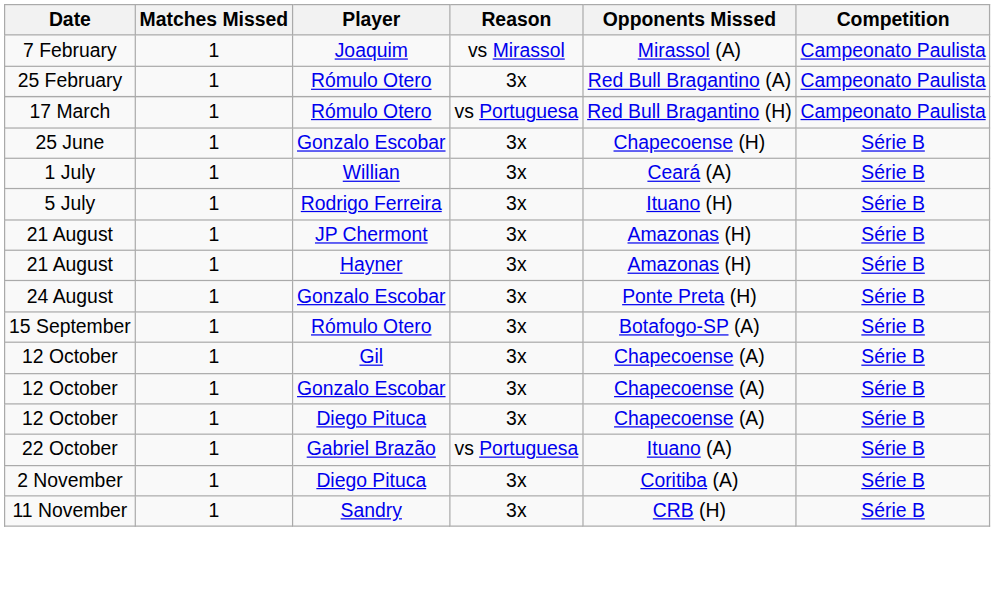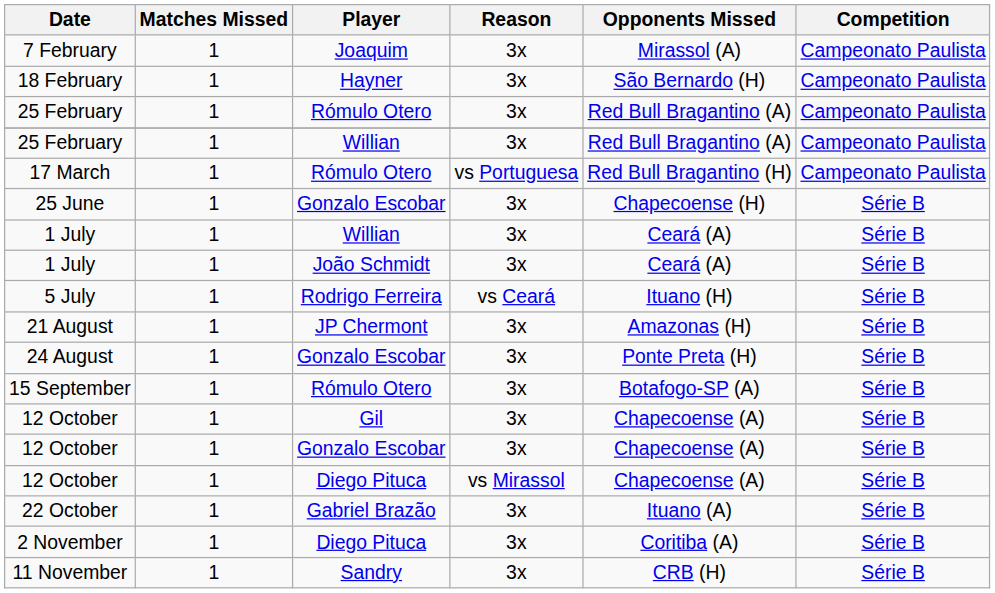 <table class="wikitable" style="text-align: center">
 <tr>
 <th>Date</th>
 <th>Matches Missed</th>
 <th>Player</th>
 <th>Reason</th>
 <th>Opponents Missed</th>
 <th>Competition</th>
 </tr>
 <tr>
 <td>7 February</td>
 <td>1</td>
 <td><a href='#'>Joaquim</a></td>
-<td> vs <a href='#'>Mirassol</a></td>
+<td>3x </td>
 <td><a href='#'>Mirassol</a> (A)</td>
+<td><a href='#'>Campeonato Paulista</a></td>
+</tr>
+<tr>
+<td>18 February</td>
+<td>1</td>
+<td><a href='#'>Hayner</a></td>
+<td>3x </td>
+<td><a href='#'>São Bernardo</a> (H)</td>
 <td><a href='#'>Campeonato Paulista</a></td>
 </tr>
 <tr>
 <td>25 February</td>
 <td>1</td>
 <td><a href='#'>Rómulo Otero</a></td>
 <td>3x </td>
 <td><a href='#'>Red Bull Bragantino</a> (A)</td>
 <td><a href='#'>Campeonato Paulista</a></td>
 </tr>
 <tr>
+</tr>
+<tr>
+<td>25 February</td>
+<td>1</td>
+<td><a href='#'>Willian</a></td>
+<td>3x </td>
+<td><a href='#'>Red Bull Bragantino</a> (A)</td>
+<td><a href='#'>Campeonato Paulista</a></td>
 </tr>
 <tr>
 <td>17 March</td>
 <td>1</td>
 <td><a href='#'>Rómulo Otero</a></td>
 <td> vs <a href='#'>Portuguesa</a></td>
 <td><a href='#'>Red Bull Bragantino</a> (H)</td>
 <td><a href='#'>Campeonato Paulista</a></td>
 </tr>
 <tr>
 <td>25 June</td>
 <td>1</td>
 <td><a href='#'>Gonzalo Escobar</a></td>
 <td>3x </td>
 <td><a href='#'>Chapecoense</a> (H)</td>
 <td><a href='#'>Série B</a></td>
 </tr>
 <tr>
 <td>1 July</td>
 <td>1</td>
 <td><a href='#'>Willian</a></td>
 <td>3x </td>
 <td><a href='#'>Ceará</a> (A)</td>
 <td><a href='#'>Série B</a></td>
 </tr>
 <tr>
+<td>1 July</td>
+<td>1</td>
+<td><a href='#'>João Schmidt</a></td>
+<td>3x </td>
+<td><a href='#'>Ceará</a> (A)</td>
+<td><a href='#'>Série B</a></td>
+</tr>
+<tr>
 <td>5 July</td>
 <td>1</td>
 <td><a href='#'>Rodrigo Ferreira</a></td>
-<td>3x </td>
+<td> vs <a href='#'>Ceará</a></td>
 <td><a href='#'>Ituano</a> (H)</td>
 <td><a href='#'>Série B</a></td>
 </tr>
 <tr>
 <td>21 August</td>
 <td>1</td>
 <td><a href='#'>JP Chermont</a></td>
-<td>3x </td>
-<td><a href='#'>Amazonas</a> (H)</td>
-<td><a href='#'>Série B</a></td>
-</tr>
-<tr>
-<td>21 August</td>
-<td>1</td>
-<td><a href='#'>Hayner</a></td>
 <td>3x </td>
 <td><a href='#'>Amazonas</a> (H)</td>
 <td><a href='#'>Série B</a></td>
 </tr>
 <tr>
 <td>24 August</td>
 <td>1</td>
 <td><a href='#'>Gonzalo Escobar</a></td>
 <td>3x </td>
 <td><a href='#'>Ponte Preta</a> (H)</td>
 <td><a href='#'>Série B</a></td>
 </tr>
 <tr>
 <td>15 September</td>
 <td>1</td>
 <td><a href='#'>Rómulo Otero</a></td>
 <td>3x </td>
 <td><a href='#'>Botafogo-SP</a> (A)</td>
 <td><a href='#'>Série B</a></td>
 </tr>
 <tr>
 <td>12 October</td>
 <td>1</td>
 <td><a href='#'>Gil</a></td>
 <td>3x </td>
 <td><a href='#'>Chapecoense</a> (A)</td>
 <td><a href='#'>Série B</a></td>
 </tr>
 <tr>
 <td>12 October</td>
 <td>1</td>
 <td><a href='#'>Gonzalo Escobar</a></td>
 <td>3x </td>
 <td><a href='#'>Chapecoense</a> (A)</td>
 <td><a href='#'>Série B</a></td>
 </tr>
 <tr>
 <td>12 October</td>
 <td>1</td>
 <td><a href='#'>Diego Pituca</a></td>
-<td>3x </td>
+<td> vs <a href='#'>Mirassol</a></td>
 <td><a href='#'>Chapecoense</a> (A)</td>
 <td><a href='#'>Série B</a></td>
 </tr>
 <tr>
 <td>22 October</td>
 <td>1</td>
 <td><a href='#'>Gabriel Brazão</a></td>
-<td> vs <a href='#'>Portuguesa</a></td>
+<td>3x </td>
 <td><a href='#'>Ituano</a> (A)</td>
 <td><a href='#'>Série B</a></td>
 </tr>
 <tr>
 <td>2 November</td>
 <td>1</td>
 <td><a href='#'>Diego Pituca</a></td>
 <td>3x </td>
 <td><a href='#'>Coritiba</a> (A)</td>
 <td><a href='#'>Série B</a></td>
 </tr>
 <tr>
 <td>11 November</td>
 <td>1</td>
 <td><a href='#'>Sandry</a></td>
 <td>3x </td>
 <td><a href='#'>CRB</a> (H)</td>
 <td><a href='#'>Série B</a></td>
 </tr>
 </table>
